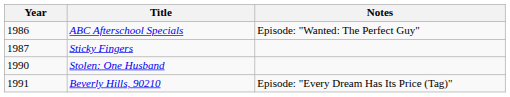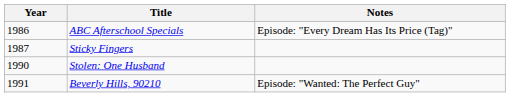 <table class="wikitable sortable">
 <tr>
 <th width="10%">Year</th>
 <th width="30%">Title</th>
 <th width="40%">Notes</th>
 </tr>
 <tr>
 <td>1986</td>
 <td><em><a href='#'>ABC Afterschool Specials</a></em></td>
-<td>Episode: "Wanted: The Perfect Guy"</td>
+<td>Episode: "Every Dream Has Its Price (Tag)"</td>
 </tr>
 <tr>
 <td>1987</td>
 <td><em><a href='#'>Sticky Fingers</a></em></td>
 <td></td>
 </tr>
 <tr>
 <td>1990</td>
 <td><em><a href='#'>Stolen: One Husband</a></em></td>
 <td></td>
 </tr>
 <tr>
 <td>1991</td>
 <td><em><a href='#'>Beverly Hills, 90210</a></em></td>
-<td>Episode: "Every Dream Has Its Price (Tag)"</td>
+<td>Episode: "Wanted: The Perfect Guy"</td>
 </tr>
 </table>
